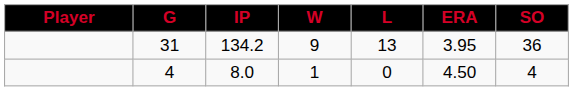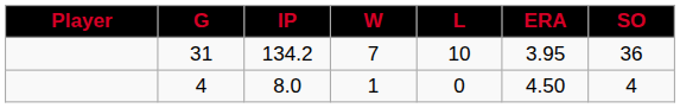 <table class="wikitable sortable">
 <tr>
 <th style="background:black;color:#d40026;" width="16%">Player</th>
 <th style="background:black;color:#d40026;" width="9%">G</th>
 <th style="background:black;color:#d40026;" width="9%">IP</th>
 <th style="background:black;color:#d40026;" width="9%">W</th>
 <th style="background:black;color:#d40026;" width="9%">L</th>
 <th style="background:black;color:#d40026;" width="9%">ERA</th>
 <th style="background:black;color:#d40026;" width="9%">SO</th>
 </tr>
 <tr align="center">
 <td></td>
 <td>31</td>
 <td>134.2</td>
-<td>9</td>
-<td>13</td>
+<td>7</td>
+<td>10</td>
 <td>3.95</td>
 <td>36</td>
 </tr>
 <tr align="center">
 <td></td>
 <td>4</td>
 <td>8.0</td>
 <td>1</td>
 <td>0</td>
 <td>4.50</td>
 <td>4</td>
 </tr>
 </table>
